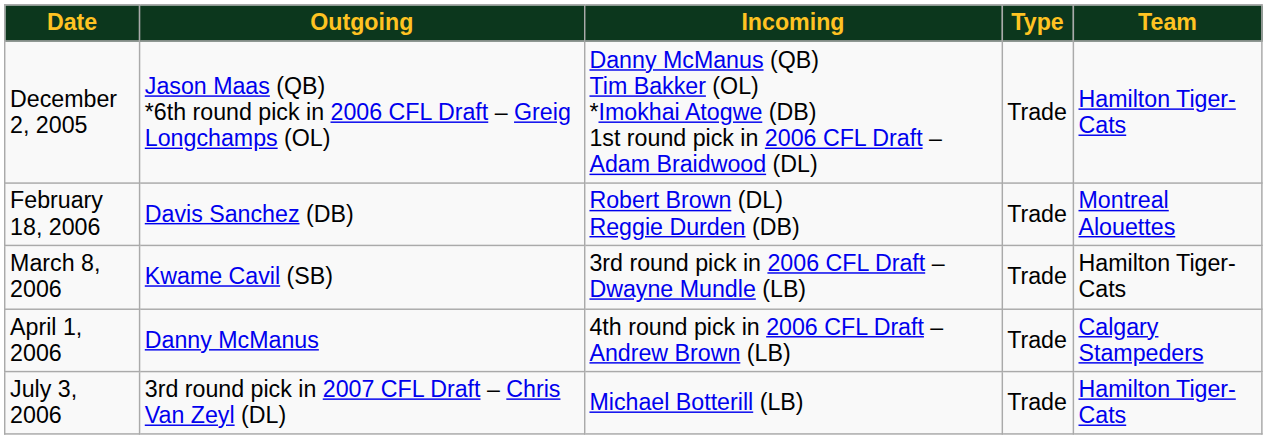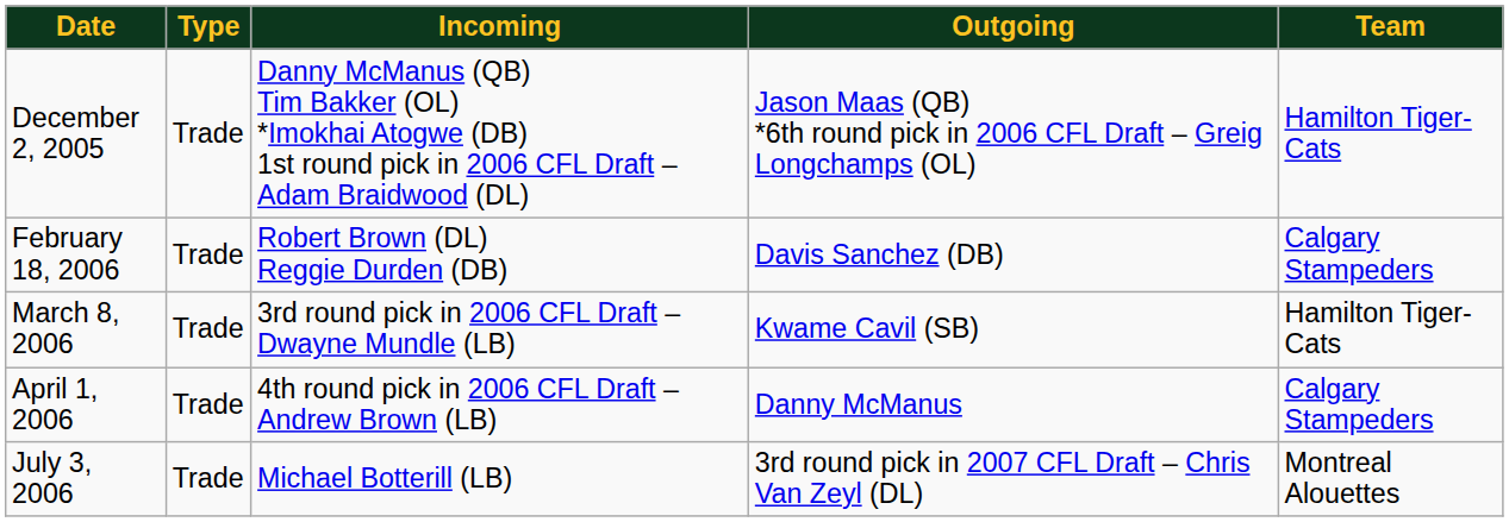 <table class="wikitable">
 <tr>
 <th style="background:#0C371D;color:#ffc322;" width="10%">Date</th>
+<th style="background:#0C371D;color:#ffc322;" width="1%">Type</th>
+<th style="background:#0C371D;color:#ffc322;" width="31%">Incoming</th>
 <th style="background:#0C371D;color:#ffc322;" width="33%">Outgoing</th>
-<th style="background:#0C371D;color:#ffc322;" width="31%">Incoming</th>
-<th style="background:#0C371D;color:#ffc322;" width="1%">Type</th>
 <th style="background:#0C371D;color:#ffc322;" width="14%">Team</th>
 </tr>
 <tr>
 <td>December 2, 2005</td>
+<td>Trade</td>
+<td><a href='#'>Danny McManus</a> (QB)<br><a href='#'>Tim Bakker</a> (OL)<br>*<a href='#'>Imokhai Atogwe</a> (DB)<br>1st round pick in <a href='#'>2006 CFL Draft</a> – <a href='#'>Adam Braidwood</a> (DL)</td>
 <td><a href='#'>Jason Maas</a> (QB)<br>*6th round pick in <a href='#'>2006 CFL Draft</a> – <a href='#'>Greig Longchamps</a> (OL)</td>
-<td><a href='#'>Danny McManus</a> (QB)<br><a href='#'>Tim Bakker</a> (OL)<br>*<a href='#'>Imokhai Atogwe</a> (DB)<br>1st round pick in <a href='#'>2006 CFL Draft</a> – <a href='#'>Adam Braidwood</a> (DL)</td>
-<td>Trade</td>
 <td><a href='#'>Hamilton Tiger-Cats</a></td>
 </tr>
 <tr>
 <td>February 18, 2006</td>
+<td>Trade</td>
+<td><a href='#'>Robert Brown</a> (DL)<br><a href='#'>Reggie Durden</a> (DB)</td>
 <td><a href='#'>Davis Sanchez</a> (DB)</td>
-<td><a href='#'>Robert Brown</a> (DL)<br><a href='#'>Reggie Durden</a> (DB)</td>
-<td>Trade</td>
-<td><a href='#'>Montreal Alouettes</a></td>
+<td><a href='#'>Calgary Stampeders</a></td>
 </tr>
 <tr>
 <td>March 8, 2006</td>
+<td>Trade</td>
+<td>3rd round pick in <a href='#'>2006 CFL Draft</a> – <a href='#'>Dwayne Mundle</a> (LB)</td>
 <td><a href='#'>Kwame Cavil</a> (SB)</td>
-<td>3rd round pick in <a href='#'>2006 CFL Draft</a> – <a href='#'>Dwayne Mundle</a> (LB)</td>
-<td>Trade</td>
 <td>Hamilton Tiger-Cats</td>
 </tr>
 <tr>
 <td>April 1, 2006</td>
+<td>Trade</td>
+<td>4th round pick in <a href='#'>2006 CFL Draft</a> – <a href='#'>Andrew Brown</a> (LB)</td>
 <td><a href='#'>Danny McManus</a></td>
-<td>4th round pick in <a href='#'>2006 CFL Draft</a> – <a href='#'>Andrew Brown</a> (LB)</td>
-<td>Trade</td>
 <td><a href='#'>Calgary Stampeders</a></td>
 </tr>
 <tr>
 <td>July 3, 2006</td>
+<td>Trade</td>
+<td><a href='#'>Michael Botterill</a> (LB)</td>
 <td>3rd round pick in <a href='#'>2007 CFL Draft</a> – <a href='#'>Chris Van Zeyl</a> (DL)</td>
-<td><a href='#'>Michael Botterill</a> (LB)</td>
-<td>Trade</td>
-<td><a href='#'>Hamilton Tiger-Cats</a></td>
+<td>Montreal Alouettes</td>
 </tr>
 </table>
